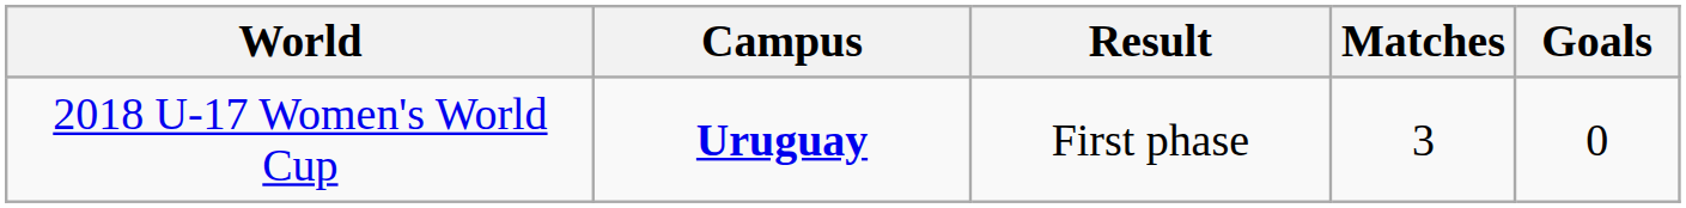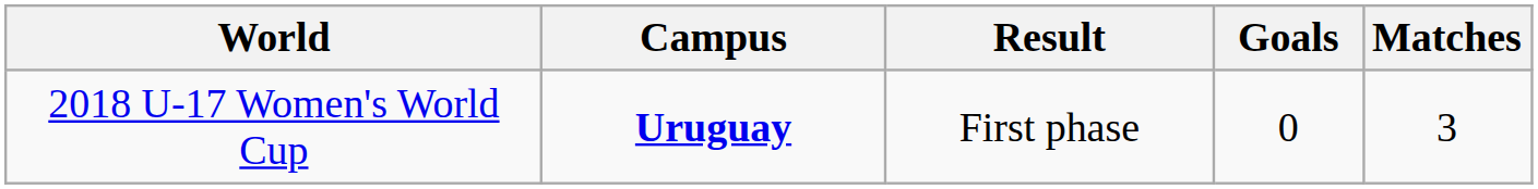 <table class="wikitable center" style="text-align:center">
 <tr>
 <th width="200">World</th>
 <th width="125">Campus</th>
 <th width="120">Result</th>
+<th width="50">Goals</th>
 <th width="50">Matches</th>
-<th width="50">Goals</th>
 </tr>
 <tr>
 <td><a href='#'>2018 U-17 Women's World Cup</a></td>
 <td><strong><a href='#'>Uruguay</a></strong></td>
 <td>First phase</td>
+<td>0</td>
 <td>3</td>
-<td>0</td>
 </tr>
 </table>
